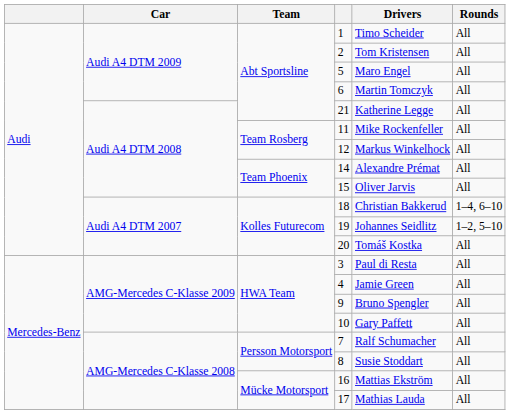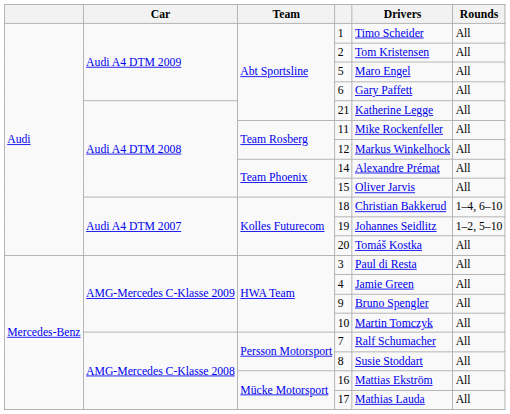 <table class="wikitable sortable" style="font-size: 85%">
 <tr>
 <th></th>
 <th>Car</th>
 <th>Team</th>
 <th></th>
 <th>Drivers</th>
 <th>Rounds</th>
 </tr>
 <tr>
 <td rowspan="12"><a href='#'>Audi</a></td>
 <td rowspan="4"><a href='#'>Audi A4 DTM 2009</a></td>
 <td rowspan="5"><a href='#'>Abt Sportsline</a></td>
 <td>1</td>
 <td> <a href='#'>Timo Scheider</a></td>
 <td>All</td>
 </tr>
 <tr>
 <td>2</td>
 <td> <a href='#'>Tom Kristensen</a></td>
 <td>All</td>
 </tr>
 <tr>
 <td>5</td>
 <td> <a href='#'>Maro Engel</a></td>
 <td>All</td>
 </tr>
 <tr>
 <td>6</td>
-<td> <a href='#'>Martin Tomczyk</a></td>
+<td> <a href='#'>Gary Paffett</a></td>
 <td>All</td>
 </tr>
 <tr>
 <td rowspan="5"><a href='#'>Audi A4 DTM 2008</a></td>
 <td>21</td>
 <td> <a href='#'>Katherine Legge</a></td>
 <td>All</td>
 </tr>
 <tr>
 <td rowspan="2"><a href='#'>Team Rosberg</a></td>
 <td>11</td>
 <td> <a href='#'>Mike Rockenfeller</a></td>
 <td>All</td>
 </tr>
 <tr>
 <td>12</td>
 <td> <a href='#'>Markus Winkelhock</a></td>
 <td>All</td>
 </tr>
 <tr>
 <td rowspan="2"><a href='#'>Team Phoenix</a></td>
 <td>14</td>
 <td> <a href='#'>Alexandre Prémat</a></td>
 <td>All</td>
 </tr>
 <tr>
 <td>15</td>
 <td> <a href='#'>Oliver Jarvis</a></td>
 <td>All</td>
 </tr>
 <tr>
 <td rowspan="3"><a href='#'>Audi A4 DTM 2007</a></td>
 <td rowspan="3"><a href='#'>Kolles Futurecom</a></td>
 <td>18</td>
 <td> <a href='#'>Christian Bakkerud</a></td>
 <td>1–4, 6–10</td>
 </tr>
 <tr>
 <td>19</td>
 <td> <a href='#'>Johannes Seidlitz</a></td>
 <td>1–2, 5–10</td>
 </tr>
 <tr>
 <td>20</td>
 <td> <a href='#'>Tomáš Kostka</a></td>
 <td>All</td>
 </tr>
 <tr>
 <td rowspan="8"><a href='#'>Mercedes-Benz</a></td>
 <td rowspan="4"><a href='#'>AMG-Mercedes C-Klasse 2009</a></td>
 <td rowspan="4"><a href='#'>HWA Team</a></td>
 <td>3</td>
 <td> <a href='#'>Paul di Resta</a></td>
 <td>All</td>
 </tr>
 <tr>
 <td>4</td>
 <td> <a href='#'>Jamie Green</a></td>
 <td>All</td>
 </tr>
 <tr>
 <td>9</td>
 <td> <a href='#'>Bruno Spengler</a></td>
 <td>All</td>
 </tr>
 <tr>
 <td>10</td>
-<td> <a href='#'>Gary Paffett</a></td>
+<td> <a href='#'>Martin Tomczyk</a></td>
 <td>All</td>
 </tr>
 <tr>
 <td rowspan="4"><a href='#'>AMG-Mercedes C-Klasse 2008</a></td>
 <td rowspan="2"><a href='#'>Persson Motorsport</a></td>
 <td>7</td>
 <td> <a href='#'>Ralf Schumacher</a></td>
 <td>All</td>
 </tr>
 <tr>
 <td>8</td>
 <td> <a href='#'>Susie Stoddart</a></td>
 <td>All</td>
 </tr>
 <tr>
 <td rowspan="2"><a href='#'>Mücke Motorsport</a></td>
 <td>16</td>
 <td> <a href='#'>Mattias Ekström</a></td>
 <td>All</td>
 </tr>
 <tr>
 <td>17</td>
 <td> <a href='#'>Mathias Lauda</a></td>
 <td>All</td>
 </tr>
 </table>
